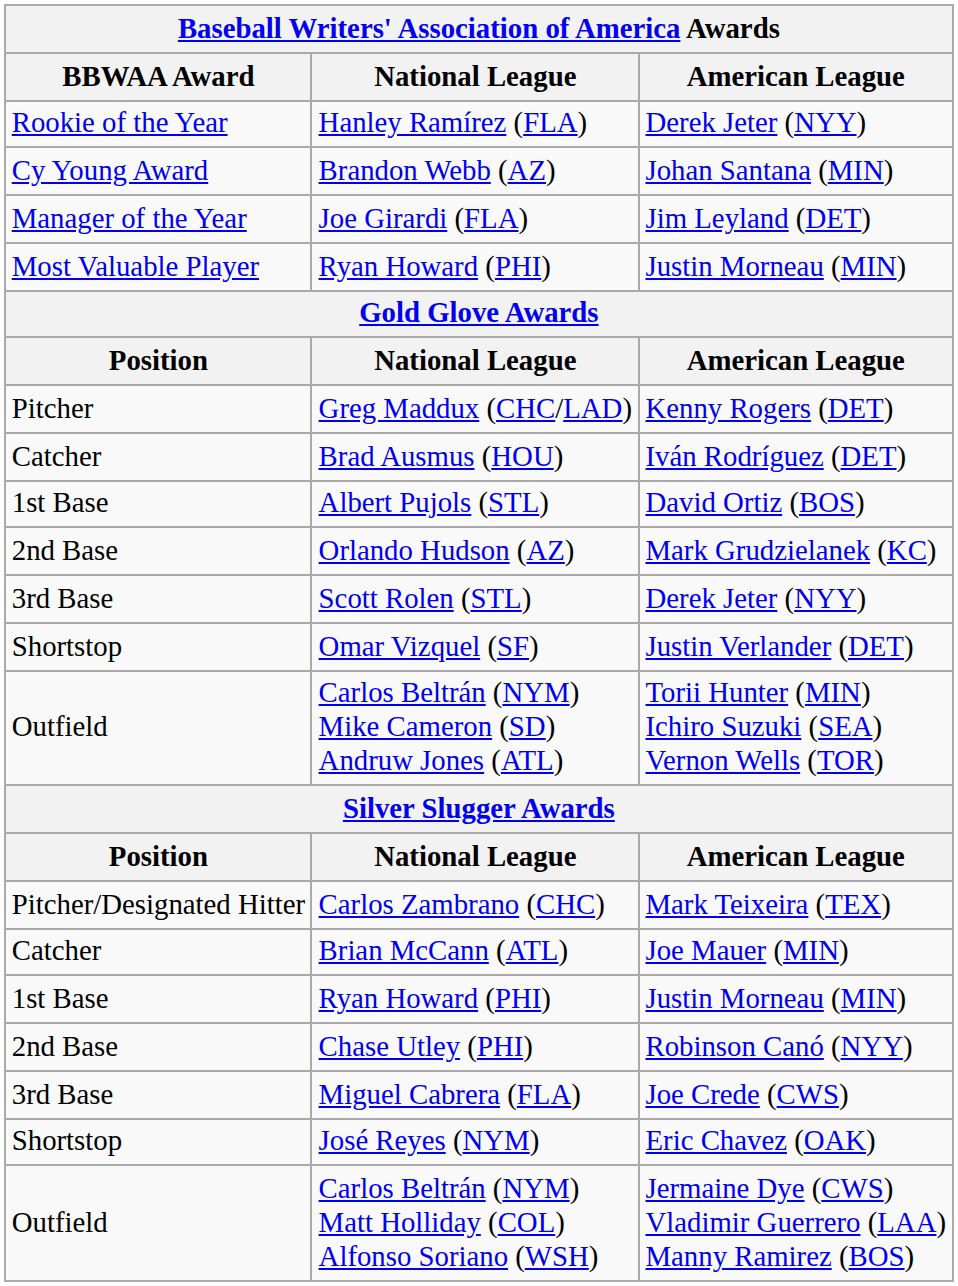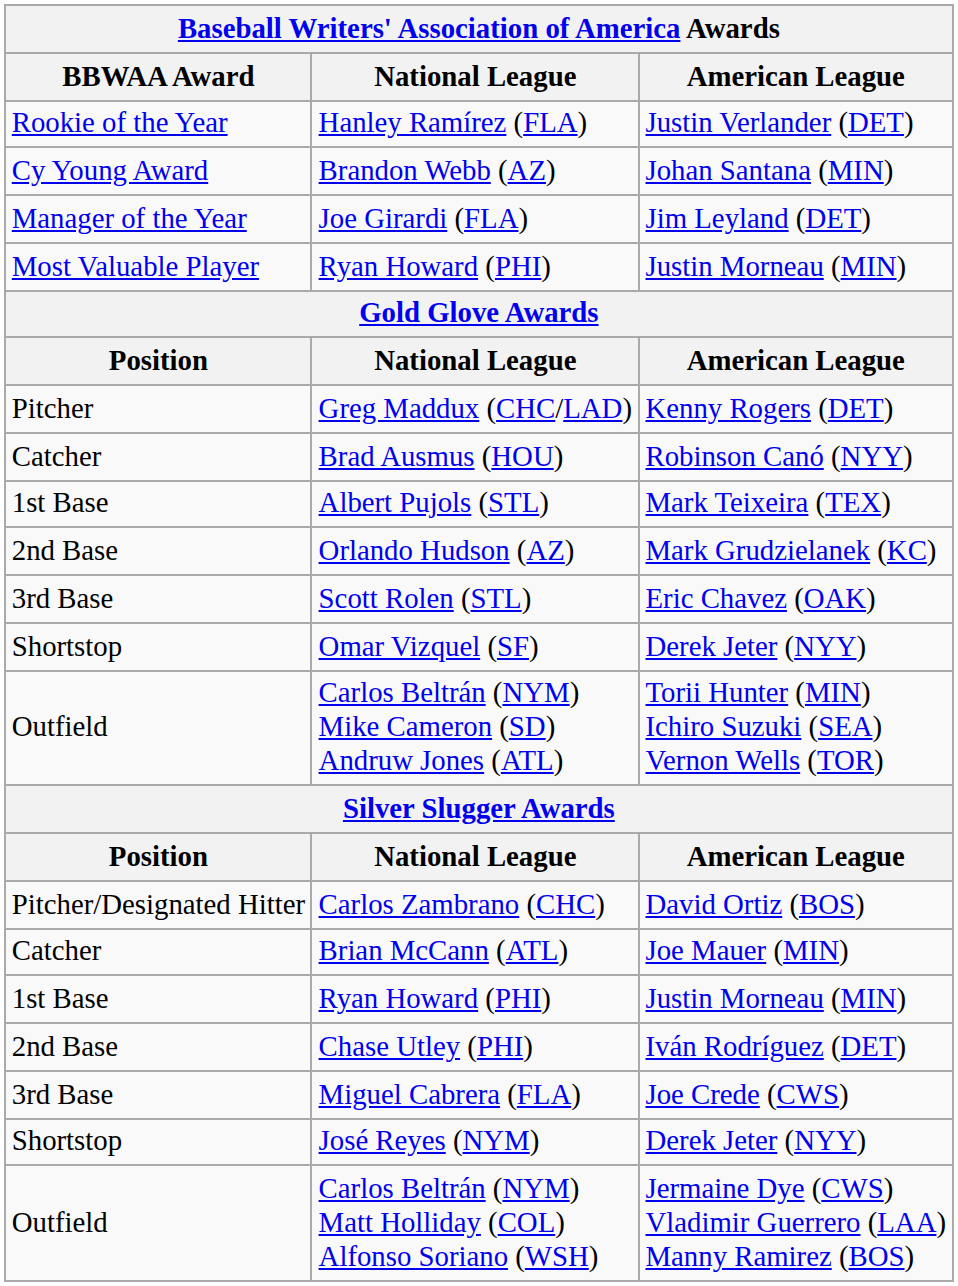 <table class="wikitable" style="font-size:90%;">
 <tr>
 <th colspan="9"><a href='#'>Baseball Writers' Association of America</a> Awards</th>
 </tr>
 <tr>
 <th>BBWAA Award</th>
 <th>National League</th>
 <th>American League</th>
 </tr>
 <tr>
 <td><a href='#'>Rookie of the Year</a></td>
 <td><a href='#'>Hanley Ramírez</a> (<a href='#'>FLA</a>)</td>
-<td><a href='#'>Derek Jeter</a> (<a href='#'>NYY</a>)</td>
+<td><a href='#'>Justin Verlander</a> (<a href='#'>DET</a>)</td>
 </tr>
 <tr>
 <td><a href='#'>Cy Young Award</a></td>
 <td><a href='#'>Brandon Webb</a> (<a href='#'>AZ</a>)</td>
 <td><a href='#'>Johan Santana</a> (<a href='#'>MIN</a>)</td>
 </tr>
 <tr>
 <td><a href='#'>Manager of the Year</a></td>
 <td><a href='#'>Joe Girardi</a> (<a href='#'>FLA</a>)</td>
 <td><a href='#'>Jim Leyland</a> (<a href='#'>DET</a>)</td>
 </tr>
 <tr>
 <td><a href='#'>Most Valuable Player</a></td>
 <td><a href='#'>Ryan Howard</a> (<a href='#'>PHI</a>)</td>
 <td><a href='#'>Justin Morneau</a> (<a href='#'>MIN</a>)</td>
 </tr>
 <tr>
 <th colspan="9"><a href='#'>Gold Glove Awards</a></th>
 </tr>
 <tr>
 <th>Position</th>
 <th>National League</th>
 <th>American League</th>
 </tr>
 <tr>
 <td>Pitcher</td>
 <td><a href='#'>Greg Maddux</a> (<a href='#'>CHC</a>/<a href='#'>LAD</a>)</td>
 <td><a href='#'>Kenny Rogers</a> (<a href='#'>DET</a>)</td>
 </tr>
 <tr>
 <td>Catcher</td>
 <td><a href='#'>Brad Ausmus</a> (<a href='#'>HOU</a>)</td>
-<td><a href='#'>Iván Rodríguez</a> (<a href='#'>DET</a>)</td>
+<td><a href='#'>Robinson Canó</a> (<a href='#'>NYY</a>)</td>
 </tr>
 <tr>
 <td>1st Base</td>
 <td><a href='#'>Albert Pujols</a> (<a href='#'>STL</a>)</td>
-<td><a href='#'>David Ortiz</a> (<a href='#'>BOS</a>)</td>
+<td><a href='#'>Mark Teixeira</a> (<a href='#'>TEX</a>)</td>
 </tr>
 <tr>
 <td>2nd Base</td>
 <td><a href='#'>Orlando Hudson</a> (<a href='#'>AZ</a>)</td>
 <td><a href='#'>Mark Grudzielanek</a> (<a href='#'>KC</a>)</td>
 </tr>
 <tr>
 <td>3rd Base</td>
 <td><a href='#'>Scott Rolen</a> (<a href='#'>STL</a>)</td>
-<td><a href='#'>Derek Jeter</a> (<a href='#'>NYY</a>)</td>
+<td><a href='#'>Eric Chavez</a> (<a href='#'>OAK</a>)</td>
 </tr>
 <tr>
 <td>Shortstop</td>
 <td><a href='#'>Omar Vizquel</a> (<a href='#'>SF</a>)</td>
-<td><a href='#'>Justin Verlander</a> (<a href='#'>DET</a>)</td>
+<td><a href='#'>Derek Jeter</a> (<a href='#'>NYY</a>)</td>
 </tr>
 <tr>
 <td>Outfield</td>
 <td><a href='#'>Carlos Beltrán</a> (<a href='#'>NYM</a>)<br><a href='#'>Mike Cameron</a> (<a href='#'>SD</a>)<br><a href='#'>Andruw Jones</a> (<a href='#'>ATL</a>)</td>
 <td><a href='#'>Torii Hunter</a> (<a href='#'>MIN</a>)<br><a href='#'>Ichiro Suzuki</a> (<a href='#'>SEA</a>)<br><a href='#'>Vernon Wells</a> (<a href='#'>TOR</a>)</td>
 </tr>
 <tr>
 <th colspan="9"><a href='#'>Silver Slugger Awards</a></th>
 </tr>
 <tr>
 <th>Position</th>
 <th>National League</th>
 <th>American League</th>
 </tr>
 <tr>
 <td>Pitcher/Designated Hitter</td>
 <td><a href='#'>Carlos Zambrano</a> (<a href='#'>CHC</a>)</td>
-<td><a href='#'>Mark Teixeira</a> (<a href='#'>TEX</a>)</td>
+<td><a href='#'>David Ortiz</a> (<a href='#'>BOS</a>)</td>
 </tr>
 <tr>
 <td>Catcher</td>
 <td><a href='#'>Brian McCann</a> (<a href='#'>ATL</a>)</td>
 <td><a href='#'>Joe Mauer</a> (<a href='#'>MIN</a>)</td>
 </tr>
 <tr>
 <td>1st Base</td>
 <td><a href='#'>Ryan Howard</a> (<a href='#'>PHI</a>)</td>
 <td><a href='#'>Justin Morneau</a> (<a href='#'>MIN</a>)</td>
 </tr>
 <tr>
 <td>2nd Base</td>
 <td><a href='#'>Chase Utley</a> (<a href='#'>PHI</a>)</td>
-<td><a href='#'>Robinson Canó</a> (<a href='#'>NYY</a>)</td>
+<td><a href='#'>Iván Rodríguez</a> (<a href='#'>DET</a>)</td>
 </tr>
 <tr>
 <td>3rd Base</td>
 <td><a href='#'>Miguel Cabrera</a> (<a href='#'>FLA</a>)</td>
 <td><a href='#'>Joe Crede</a> (<a href='#'>CWS</a>)</td>
 </tr>
 <tr>
 <td>Shortstop</td>
 <td><a href='#'>José Reyes</a> (<a href='#'>NYM</a>)</td>
-<td><a href='#'>Eric Chavez</a> (<a href='#'>OAK</a>)</td>
+<td><a href='#'>Derek Jeter</a> (<a href='#'>NYY</a>)</td>
 </tr>
 <tr>
 <td>Outfield</td>
 <td><a href='#'>Carlos Beltrán</a> (<a href='#'>NYM</a>)<br><a href='#'>Matt Holliday</a> (<a href='#'>COL</a>)<br><a href='#'>Alfonso Soriano</a> (<a href='#'>WSH</a>)</td>
 <td><a href='#'>Jermaine Dye</a> (<a href='#'>CWS</a>)<br><a href='#'>Vladimir Guerrero</a> (<a href='#'>LAA</a>)<br><a href='#'>Manny Ramirez</a> (<a href='#'>BOS</a>)</td>
 </tr>
 </table>
